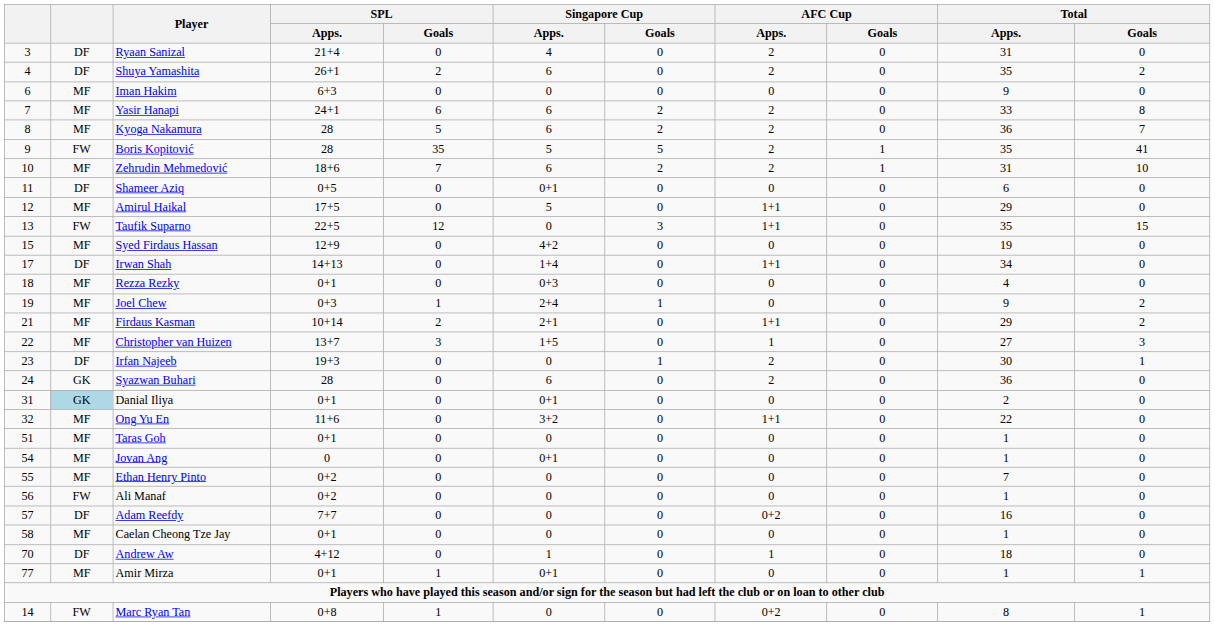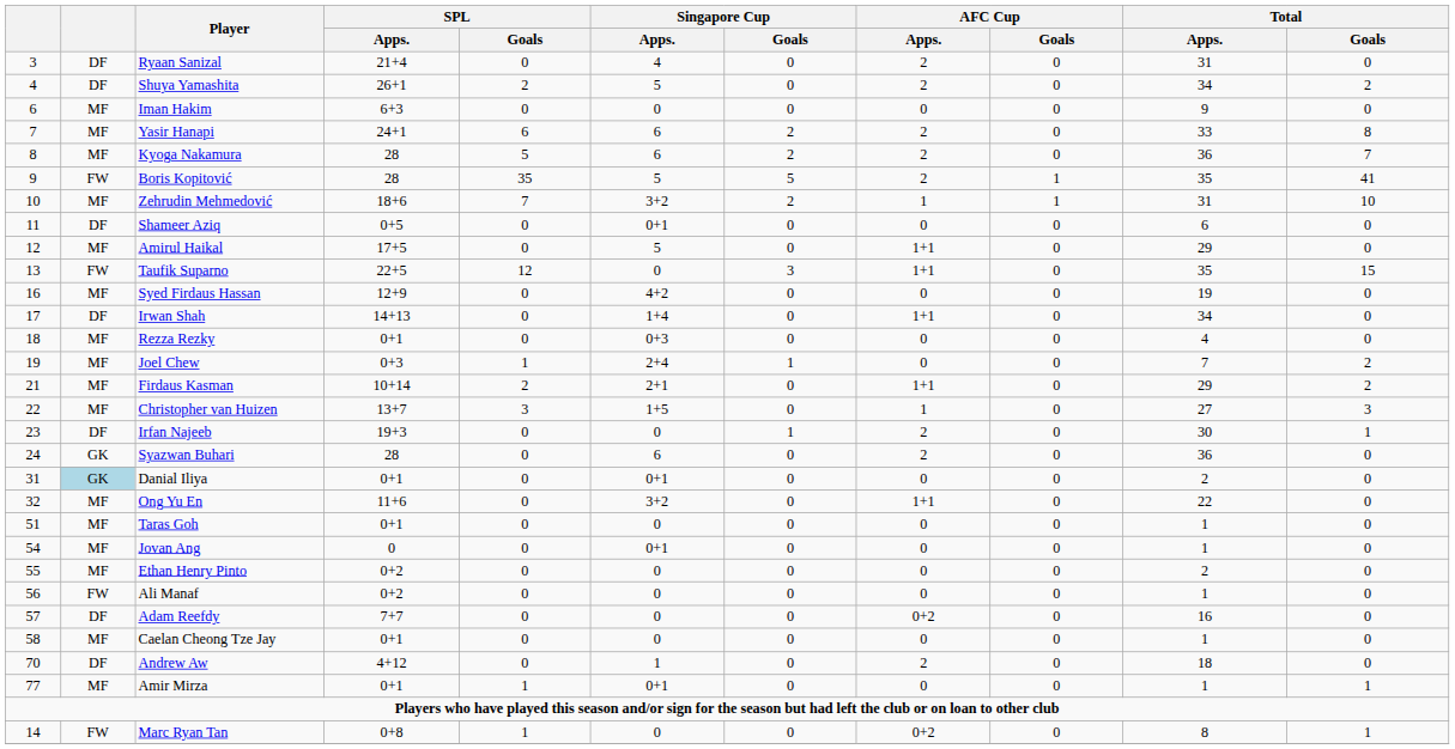 <table class="wikitable" style="text-align:center; font-size:100%; width:80%;">
 <tr>
 <th rowspan=2></th>
 <th rowspan=2></th>
 <th rowspan=2 width="200">Player</th>
 <th colspan=2 width="105">SPL</th>
 <th colspan=2 width="105">Singapore Cup</th>
 <th colspan=2 width="105">AFC Cup</th>
 <th colspan=2 width="130">Total</th>
 </tr>
 <tr>
 <th>Apps.</th>
 <th>Goals</th>
 <th>Apps.</th>
 <th>Goals</th>
 <th>Apps.</th>
 <th>Goals</th>
 <th>Apps.</th>
 <th>Goals</th>
 </tr>
 <tr>
 <td>3</td>
 <td>DF</td>
 <td align="left"> <a href='#'>Ryaan Sanizal</a></td>
 <td>21+4</td>
 <td>0</td>
 <td>4</td>
 <td>0</td>
 <td>2</td>
 <td>0</td>
 <td>31</td>
 <td>0</td>
 </tr>
 <tr>
 <td>4</td>
 <td>DF</td>
 <td align="left"> <a href='#'>Shuya Yamashita</a></td>
 <td>26+1</td>
 <td>2</td>
-<td>6</td>
+<td>5</td>
 <td>0</td>
 <td>2</td>
 <td>0</td>
-<td>35</td>
+<td>34</td>
 <td>2</td>
 </tr>
 <tr>
 <td>6</td>
 <td>MF</td>
 <td align="left"> <a href='#'>Iman Hakim</a></td>
 <td>6+3</td>
 <td>0</td>
 <td>0</td>
 <td>0</td>
 <td>0</td>
 <td>0</td>
 <td>9</td>
 <td>0</td>
 </tr>
 <tr>
 <td>7</td>
 <td>MF</td>
 <td align="left"> <a href='#'>Yasir Hanapi</a></td>
 <td>24+1</td>
 <td>6</td>
 <td>6</td>
 <td>2</td>
 <td>2</td>
 <td>0</td>
 <td>33</td>
 <td>8</td>
 </tr>
 <tr>
 <td>8</td>
 <td>MF</td>
 <td align="left"> <a href='#'>Kyoga Nakamura</a></td>
 <td>28</td>
 <td>5</td>
 <td>6</td>
 <td>2</td>
 <td>2</td>
 <td>0</td>
 <td>36</td>
 <td>7</td>
 </tr>
 <tr>
 <td>9</td>
 <td>FW</td>
 <td align="left"> <a href='#'>Boris Kopitović</a></td>
 <td>28</td>
 <td>35</td>
 <td>5</td>
 <td>5</td>
 <td>2</td>
 <td>1</td>
 <td>35</td>
 <td>41</td>
 </tr>
 <tr>
 <td>10</td>
 <td>MF</td>
 <td align="left"> <a href='#'>Zehrudin Mehmedović</a></td>
 <td>18+6</td>
 <td>7</td>
-<td>6</td>
+<td>3+2</td>
 <td>2</td>
-<td>2</td>
+<td>1</td>
 <td>1</td>
 <td>31</td>
 <td>10</td>
 </tr>
 <tr>
 <td>11</td>
 <td>DF</td>
 <td align="left"> <a href='#'>Shameer Aziq</a></td>
 <td>0+5</td>
 <td>0</td>
 <td>0+1</td>
 <td>0</td>
 <td>0</td>
 <td>0</td>
 <td>6</td>
 <td>0</td>
 </tr>
 <tr>
 <td>12</td>
 <td>MF</td>
 <td align="left"> <a href='#'>Amirul Haikal</a></td>
 <td>17+5</td>
 <td>0</td>
 <td>5</td>
 <td>0</td>
 <td>1+1</td>
 <td>0</td>
 <td>29</td>
 <td>0</td>
 </tr>
 <tr>
 <td>13</td>
 <td>FW</td>
 <td align="left"> <a href='#'>Taufik Suparno</a></td>
 <td>22+5</td>
 <td>12</td>
 <td>0</td>
 <td>3</td>
 <td>1+1</td>
 <td>0</td>
 <td>35</td>
 <td>15</td>
 </tr>
 <tr>
-<td>15</td>
+<td>16</td>
 <td>MF</td>
 <td align="left"> <a href='#'>Syed Firdaus Hassan</a></td>
 <td>12+9</td>
 <td>0</td>
 <td>4+2</td>
 <td>0</td>
 <td>0</td>
 <td>0</td>
 <td>19</td>
 <td>0</td>
 </tr>
 <tr>
 <td>17</td>
 <td>DF</td>
 <td align="left"> <a href='#'>Irwan Shah</a></td>
 <td>14+13</td>
 <td>0</td>
 <td>1+4</td>
 <td>0</td>
 <td>1+1</td>
 <td>0</td>
 <td>34</td>
 <td>0</td>
 </tr>
 <tr>
 <td>18</td>
 <td>MF</td>
 <td align="left"> <a href='#'>Rezza Rezky</a></td>
 <td>0+1</td>
 <td>0</td>
 <td>0+3</td>
 <td>0</td>
 <td>0</td>
 <td>0</td>
 <td>4</td>
 <td>0</td>
 </tr>
 <tr>
 <td>19</td>
 <td>MF</td>
 <td align="left"> <a href='#'>Joel Chew</a></td>
 <td>0+3</td>
 <td>1</td>
 <td>2+4</td>
 <td>1</td>
 <td>0</td>
 <td>0</td>
-<td>9</td>
+<td>7</td>
 <td>2</td>
 </tr>
 <tr>
 <td>21</td>
 <td>MF</td>
 <td align="left"> <a href='#'>Firdaus Kasman</a></td>
 <td>10+14</td>
 <td>2</td>
 <td>2+1</td>
 <td>0</td>
 <td>1+1</td>
 <td>0</td>
 <td>29</td>
 <td>2</td>
 </tr>
 <tr>
 <td>22</td>
 <td>MF</td>
 <td align="left"> <a href='#'>Christopher van Huizen</a></td>
 <td>13+7</td>
 <td>3</td>
 <td>1+5</td>
 <td>0</td>
 <td>1</td>
 <td>0</td>
 <td>27</td>
 <td>3</td>
 </tr>
 <tr>
 <td>23</td>
 <td>DF</td>
 <td align="left"> <a href='#'>Irfan Najeeb</a></td>
 <td>19+3</td>
 <td>0</td>
 <td>0</td>
 <td>1</td>
 <td>2</td>
 <td>0</td>
 <td>30</td>
 <td>1</td>
 </tr>
 <tr>
 <td>24</td>
 <td>GK</td>
 <td align="left"> <a href='#'>Syazwan Buhari</a></td>
 <td>28</td>
 <td>0</td>
 <td>6</td>
 <td>0</td>
 <td>2</td>
 <td>0</td>
 <td>36</td>
 <td>0</td>
 </tr>
 <tr>
 <td>31</td>
 <td style="background: lightblue;">GK</td>
 <td align="left"> Danial Iliya</td>
 <td>0+1</td>
 <td>0</td>
 <td>0+1</td>
 <td>0</td>
 <td>0</td>
 <td>0</td>
 <td>2</td>
 <td>0</td>
 </tr>
 <tr>
 <td>32</td>
 <td>MF</td>
 <td align="left"> <a href='#'>Ong Yu En</a></td>
 <td>11+6</td>
 <td>0</td>
 <td>3+2</td>
 <td>0</td>
 <td>1+1</td>
 <td>0</td>
 <td>22</td>
 <td>0</td>
 </tr>
 <tr>
 <td>51</td>
 <td>MF</td>
 <td align="left"> <a href='#'>Taras Goh</a></td>
 <td>0+1</td>
 <td>0</td>
 <td>0</td>
 <td>0</td>
 <td>0</td>
 <td>0</td>
 <td>1</td>
 <td>0</td>
 </tr>
 <tr>
 <td>54</td>
 <td>MF</td>
 <td align="left"> <a href='#'>Jovan Ang</a></td>
 <td>0</td>
 <td>0</td>
 <td>0+1</td>
 <td>0</td>
 <td>0</td>
 <td>0</td>
 <td>1</td>
 <td>0</td>
 </tr>
 <tr>
 <td>55</td>
 <td>MF</td>
 <td align="left"> <a href='#'>Ethan Henry Pinto</a></td>
 <td>0+2</td>
 <td>0</td>
 <td>0</td>
 <td>0</td>
 <td>0</td>
 <td>0</td>
-<td>7</td>
+<td>2</td>
 <td>0</td>
 </tr>
 <tr>
 <td>56</td>
 <td>FW</td>
 <td align="left"> Ali Manaf</td>
 <td>0+2</td>
 <td>0</td>
 <td>0</td>
 <td>0</td>
 <td>0</td>
 <td>0</td>
 <td>1</td>
 <td>0</td>
 </tr>
 <tr>
 <td>57</td>
 <td>DF</td>
 <td align="left"> <a href='#'>Adam Reefdy</a></td>
 <td>7+7</td>
 <td>0</td>
 <td>0</td>
 <td>0</td>
 <td>0+2</td>
 <td>0</td>
 <td>16</td>
 <td>0</td>
 </tr>
 <tr>
 <td>58</td>
 <td>MF</td>
 <td align="left"> Caelan Cheong Tze Jay</td>
 <td>0+1</td>
 <td>0</td>
 <td>0</td>
 <td>0</td>
 <td>0</td>
 <td>0</td>
 <td>1</td>
 <td>0</td>
 </tr>
 <tr>
 <td>70</td>
 <td>DF</td>
 <td align="left"> <a href='#'>Andrew Aw</a></td>
 <td>4+12</td>
 <td>0</td>
 <td>1</td>
 <td>0</td>
-<td>1</td>
+<td>2</td>
 <td>0</td>
 <td>18</td>
 <td>0</td>
 </tr>
 <tr>
 <td>77</td>
 <td>MF</td>
 <td align="left"> Amir Mirza</td>
 <td>0+1</td>
 <td>1</td>
 <td>0+1</td>
 <td>0</td>
 <td>0</td>
 <td>0</td>
 <td>1</td>
 <td>1</td>
 </tr>
 <tr>
 <td colspan="17"><strong>Players who have played this season and/or sign for the season but had left the club or on loan to other club</strong></td>
 </tr>
 <tr>
 <td>14</td>
 <td>FW</td>
 <td align="left"> <a href='#'>Marc Ryan Tan</a></td>
 <td>0+8</td>
 <td>1</td>
 <td>0</td>
 <td>0</td>
 <td>0+2</td>
 <td>0</td>
 <td>8</td>
 <td>1</td>
 </tr>
 <tr>
 </tr>
 </table>
